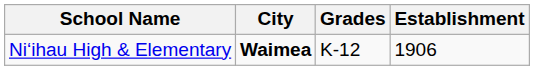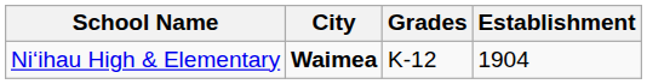 <table class="wikitable">
 <tr>
 <th>School Name</th>
 <th>City</th>
 <th>Grades</th>
 <th>Establishment</th>
 </tr>
 <tr>
 <td><a href='#'>Niʻihau High & Elementary</a></td>
 <td><strong>Waimea</strong></td>
 <td>K-12</td>
-<td>1906</td>
+<td>1904</td>
 </tr>
 </table>
